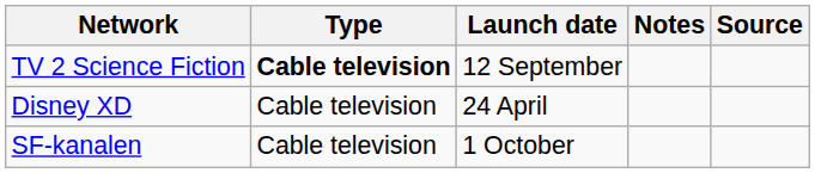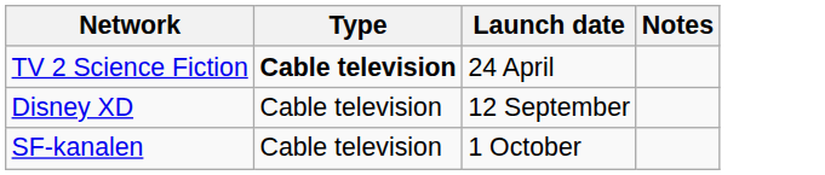 <table class="wikitable sortable">
 <tr>
 <th>Network</th>
 <th>Type</th>
 <th>Launch date</th>
 <th>Notes</th>
-<th>Source</th>
 </tr>
 <tr>
 <td><a href='#'>TV 2 Science Fiction</a></td>
 <td><strong>Cable television</strong></td>
-<td>12 September</td>
-<td></td>
+<td>24 April</td>
 <td></td>
 </tr>
 <tr>
 <td><a href='#'>Disney XD</a></td>
 <td>Cable television</td>
-<td>24 April</td>
-<td></td>
+<td>12 September</td>
 <td></td>
 </tr>
 <tr>
 <td><a href='#'>SF-kanalen</a></td>
 <td>Cable television</td>
 <td>1 October</td>
 <td></td>
-<td></td>
 </tr>
 </table>
